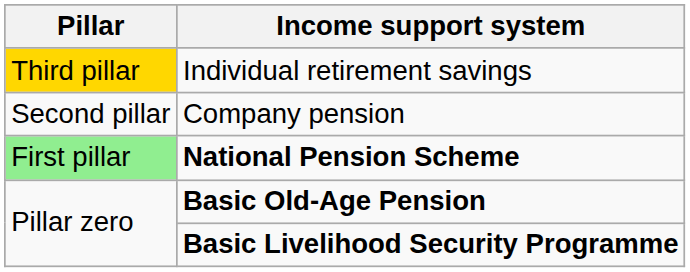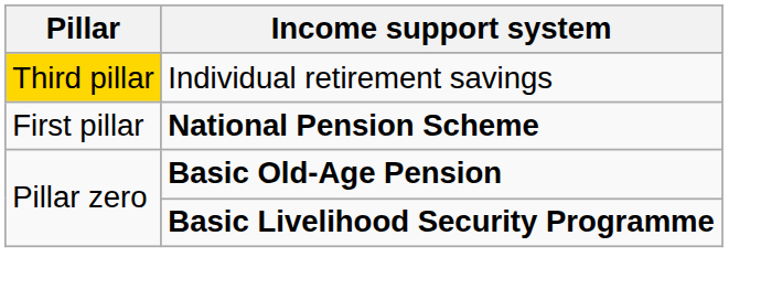 <table class="wikitable sortable mw-collapsible floatright">
 <tr>
 <th>Pillar</th>
 <th>Income support system</th>
 </tr>
 <tr>
 <td style="background: gold;">Third pillar</td>
 <td>Individual retirement savings</td>
 </tr>
 <tr>
-<td>Second pillar</td>
-<td>Company pension</td>
-</tr>
-<tr>
-<td style="background: lightgreen;">First pillar</td>
+<td>First pillar</td>
 <td><strong>National Pension Scheme</strong></td>
 </tr>
 <tr>
 <td rowspan="2">Pillar zero</td>
 <td><strong>Basic Old-Age Pension</strong></td>
 </tr>
 <tr>
 <td><strong>Basic Livelihood Security Programme</strong></td>
 </tr>
 </table>
